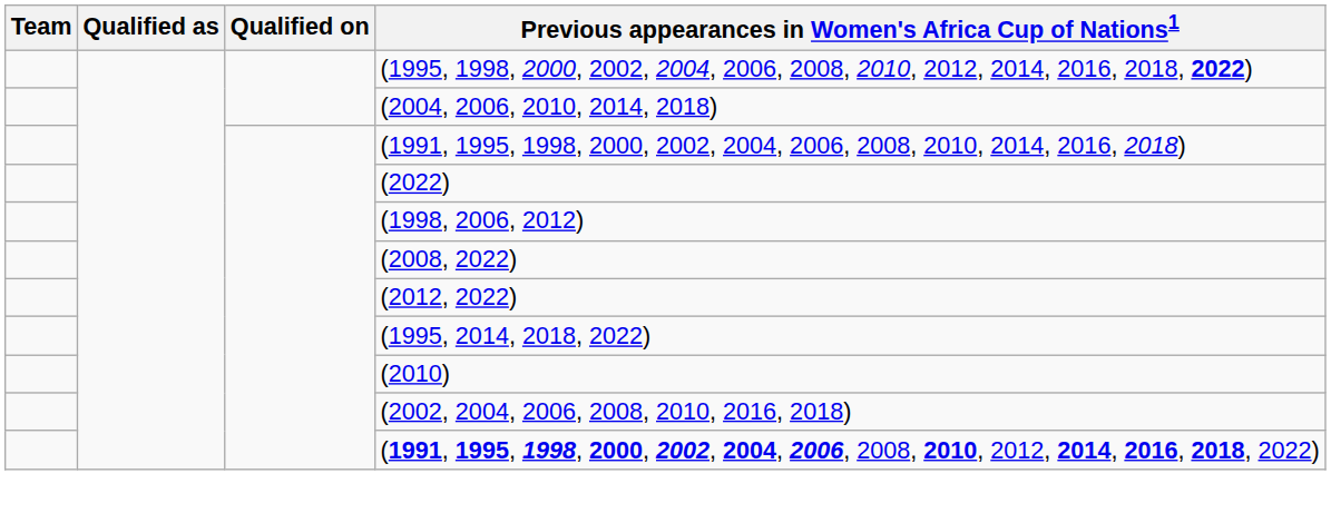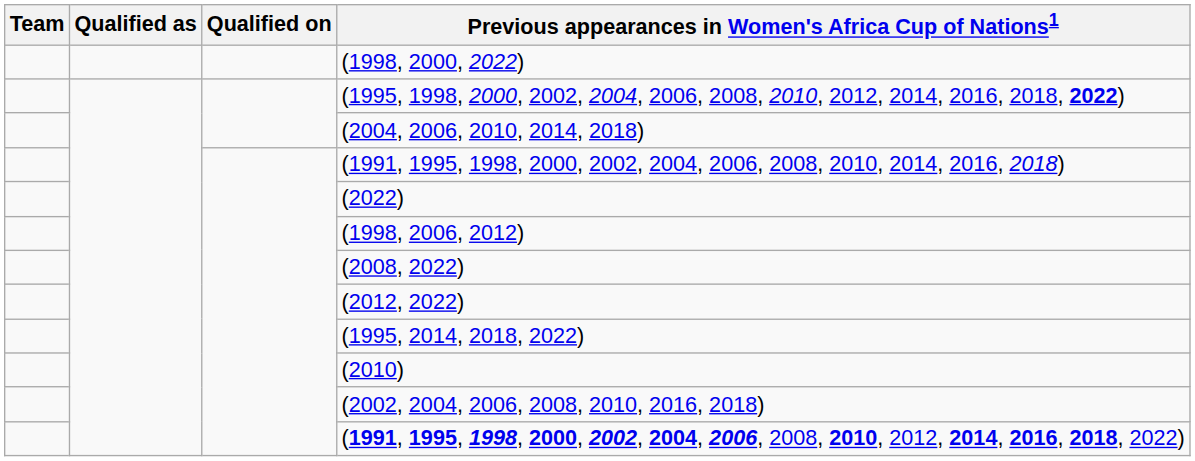 <table class="wikitable sortable" style="text-align: left;">
 <tr>
 <th>Team</th>
 <th>Qualified as</th>
 <th>Qualified on</th>
 <th data-sort-type="number">Previous appearances in <a href='#'>Women's Africa Cup of Nations</a><sup><strong><a href='#'>1</a></strong></sup></th>
+</tr>
+<tr>
+<td></td>
+<td></td>
+<td></td>
+<td> (<a href='#'>1998</a>, <a href='#'>2000</a>, <em><a href='#'>2022</a></em>)</td>
 </tr>
 <tr>
 <td></td>
 <td rowspan=11></td>
 <td rowspan=2></td>
 <td> (<a href='#'>1995</a>, <a href='#'>1998</a>, <em><a href='#'>2000</a></em>, <a href='#'>2002</a>, <em><a href='#'>2004</a></em>, <a href='#'>2006</a>, <a href='#'>2008</a>, <em><a href='#'>2010</a></em>, <a href='#'>2012</a>, <a href='#'>2014</a>, <a href='#'>2016</a>, <a href='#'>2018</a>, <strong><a href='#'>2022</a></strong>)</td>
 </tr>
 <tr>
 <td></td>
 <td> (<a href='#'>2004</a>, <a href='#'>2006</a>, <a href='#'>2010</a>, <a href='#'>2014</a>, <a href='#'>2018</a>)</td>
 </tr>
 <tr>
 <td></td>
 <td rowspan=9></td>
 <td> (<a href='#'>1991</a>, <a href='#'>1995</a>, <a href='#'>1998</a>, <a href='#'>2000</a>, <a href='#'>2002</a>, <a href='#'>2004</a>, <a href='#'>2006</a>, <a href='#'>2008</a>, <a href='#'>2010</a>, <a href='#'>2014</a>, <a href='#'>2016</a>, <em><a href='#'>2018</a></em>)</td>
 </tr>
 <tr>
 <td></td>
 <td> (<a href='#'>2022</a>)</td>
 </tr>
 <tr>
 <td></td>
 <td> (<a href='#'>1998</a>, <a href='#'>2006</a>, <a href='#'>2012</a>)</td>
 </tr>
 <tr>
 <td></td>
 <td> (<a href='#'>2008</a>, <a href='#'>2022</a>)</td>
 </tr>
 <tr>
 <td></td>
 <td> (<a href='#'>2012</a>, <a href='#'>2022</a>)</td>
 </tr>
 <tr>
 <td></td>
 <td> (<a href='#'>1995</a>, <a href='#'>2014</a>, <a href='#'>2018</a>, <a href='#'>2022</a>)</td>
 </tr>
 <tr>
 <td></td>
 <td> (<a href='#'>2010</a>)</td>
 </tr>
 <tr>
 <td></td>
 <td> (<a href='#'>2002</a>, <a href='#'>2004</a>, <a href='#'>2006</a>, <a href='#'>2008</a>, <a href='#'>2010</a>, <a href='#'>2016</a>, <a href='#'>2018</a>)</td>
 </tr>
 <tr>
 <td></td>
 <td> (<strong><a href='#'>1991</a></strong>, <strong><a href='#'>1995</a></strong>, <strong><em><a href='#'>1998</a></em></strong>, <strong><a href='#'>2000</a></strong>, <strong><em><a href='#'>2002</a></em></strong>, <strong><a href='#'>2004</a></strong>, <strong><em><a href='#'>2006</a></em></strong>, <a href='#'>2008</a>, <strong><a href='#'>2010</a></strong>, <a href='#'>2012</a>, <strong><a href='#'>2014</a></strong>, <strong><a href='#'>2016</a></strong>, <strong><a href='#'>2018</a></strong>, <a href='#'>2022</a>)</td>
 </tr>
 </table>
